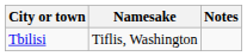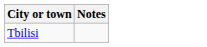 <table class="wikitable">
 <tr>
 <th>City or town</th>
-<th>Namesake</th>
 <th>Notes</th>
 </tr>
 <tr>
 <td><a href='#'>Tbilisi</a></td>
-<td>Tiflis, Washington</td>
 <td></td>
 </tr>
 </table>
